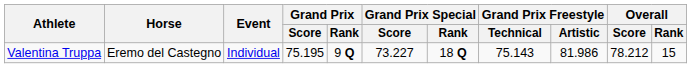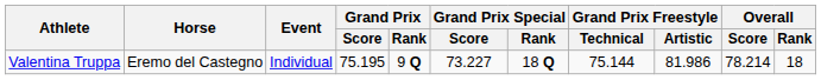 <table class=wikitable style="font-size:90%">
 <tr>
 <th rowspan="2">Athlete</th>
 <th rowspan="2">Horse</th>
 <th rowspan="2">Event</th>
 <th colspan="2">Grand Prix</th>
 <th colspan="2">Grand Prix Special</th>
 <th colspan="2">Grand Prix Freestyle</th>
 <th colspan="2">Overall</th>
 </tr>
 <tr style="font-size:95%">
 <th>Score</th>
 <th>Rank</th>
 <th>Score</th>
 <th>Rank</th>
 <th>Technical</th>
 <th>Artistic</th>
 <th>Score</th>
 <th>Rank</th>
 </tr>
 <tr align=center>
 <td align=left><a href='#'>Valentina Truppa</a></td>
 <td align=left>Eremo del Castegno</td>
 <td align=left><a href='#'>Individual</a></td>
 <td>75.195</td>
 <td>9 <strong>Q</strong></td>
 <td>73.227</td>
 <td>18 <strong>Q</strong></td>
-<td>75.143</td>
+<td>75.144</td>
 <td>81.986</td>
-<td>78.212</td>
-<td>15</td>
+<td>78.214</td>
+<td>18</td>
 </tr>
 </table>
